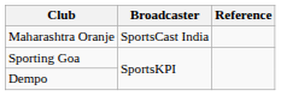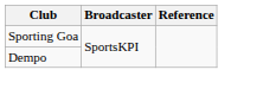 <table class="wikitable">
 <tr>
 <th>Club</th>
 <th>Broadcaster</th>
 <th>Reference</th>
-</tr>
-<tr>
-<td>Maharashtra Oranje</td>
-<td>SportsCast India</td>
-<td></td>
 </tr>
 <tr>
 <td>Sporting Goa</td>
 <td rowspan="2">SportsKPI</td>
 <td rowspan="2"></td>
 </tr>
 <tr>
 <td>Dempo</td>
 </tr>
 </table>
